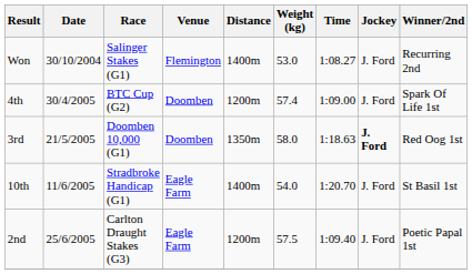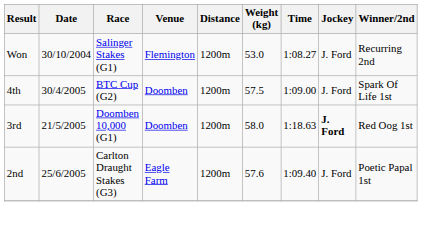 <table class="wikitable">
 <tr style="background:silver; color:black">
 <th>Result</th>
 <th>Date</th>
 <th>Race</th>
 <th>Venue</th>
 <th>Distance</th>
 <th>Weight (kg)</th>
 <th>Time</th>
 <th>Jockey</th>
 <th>Winner/2nd</th>
 </tr>
 <tr>
 <td>Won</td>
 <td>30/10/2004</td>
 <td><a href='#'>Salinger Stakes</a> (G1)</td>
 <td><a href='#'>Flemington</a></td>
-<td>1400m</td>
+<td>1200m</td>
 <td>53.0</td>
 <td>1:08.27</td>
 <td>J. Ford</td>
 <td>Recurring 2nd</td>
 </tr>
 <tr>
 <td>4th</td>
 <td>30/4/2005</td>
 <td><a href='#'>BTC Cup</a> (G2)</td>
 <td><a href='#'>Doomben</a></td>
 <td>1200m</td>
-<td>57.4</td>
+<td>57.5</td>
 <td>1:09.00</td>
 <td>J. Ford</td>
 <td>Spark Of Life 1st</td>
 </tr>
 <tr>
 <td>3rd</td>
 <td>21/5/2005</td>
 <td><a href='#'>Doomben 10,000</a> (G1)</td>
 <td><a href='#'>Doomben</a></td>
-<td>1350m</td>
+<td>1200m</td>
 <td>58.0</td>
 <td>1:18.63</td>
 <td><strong>J. Ford</strong></td>
 <td>Red Oog 1st</td>
-</tr>
-<tr>
-<td>10th</td>
-<td>11/6/2005</td>
-<td><a href='#'>Stradbroke Handicap</a> (G1)</td>
-<td><a href='#'>Eagle Farm</a></td>
-<td>1400m</td>
-<td>54.0</td>
-<td>1:20.70</td>
-<td>J. Ford</td>
-<td>St Basil 1st</td>
 </tr>
 <tr>
 <td>2nd</td>
 <td>25/6/2005</td>
 <td>Carlton Draught Stakes (G3)</td>
 <td><a href='#'>Eagle Farm</a></td>
 <td>1200m</td>
-<td>57.5</td>
+<td>57.6</td>
 <td>1:09.40</td>
 <td>J. Ford</td>
 <td>Poetic Papal 1st</td>
 </tr>
 <tr>
 </tr>
 </table>
